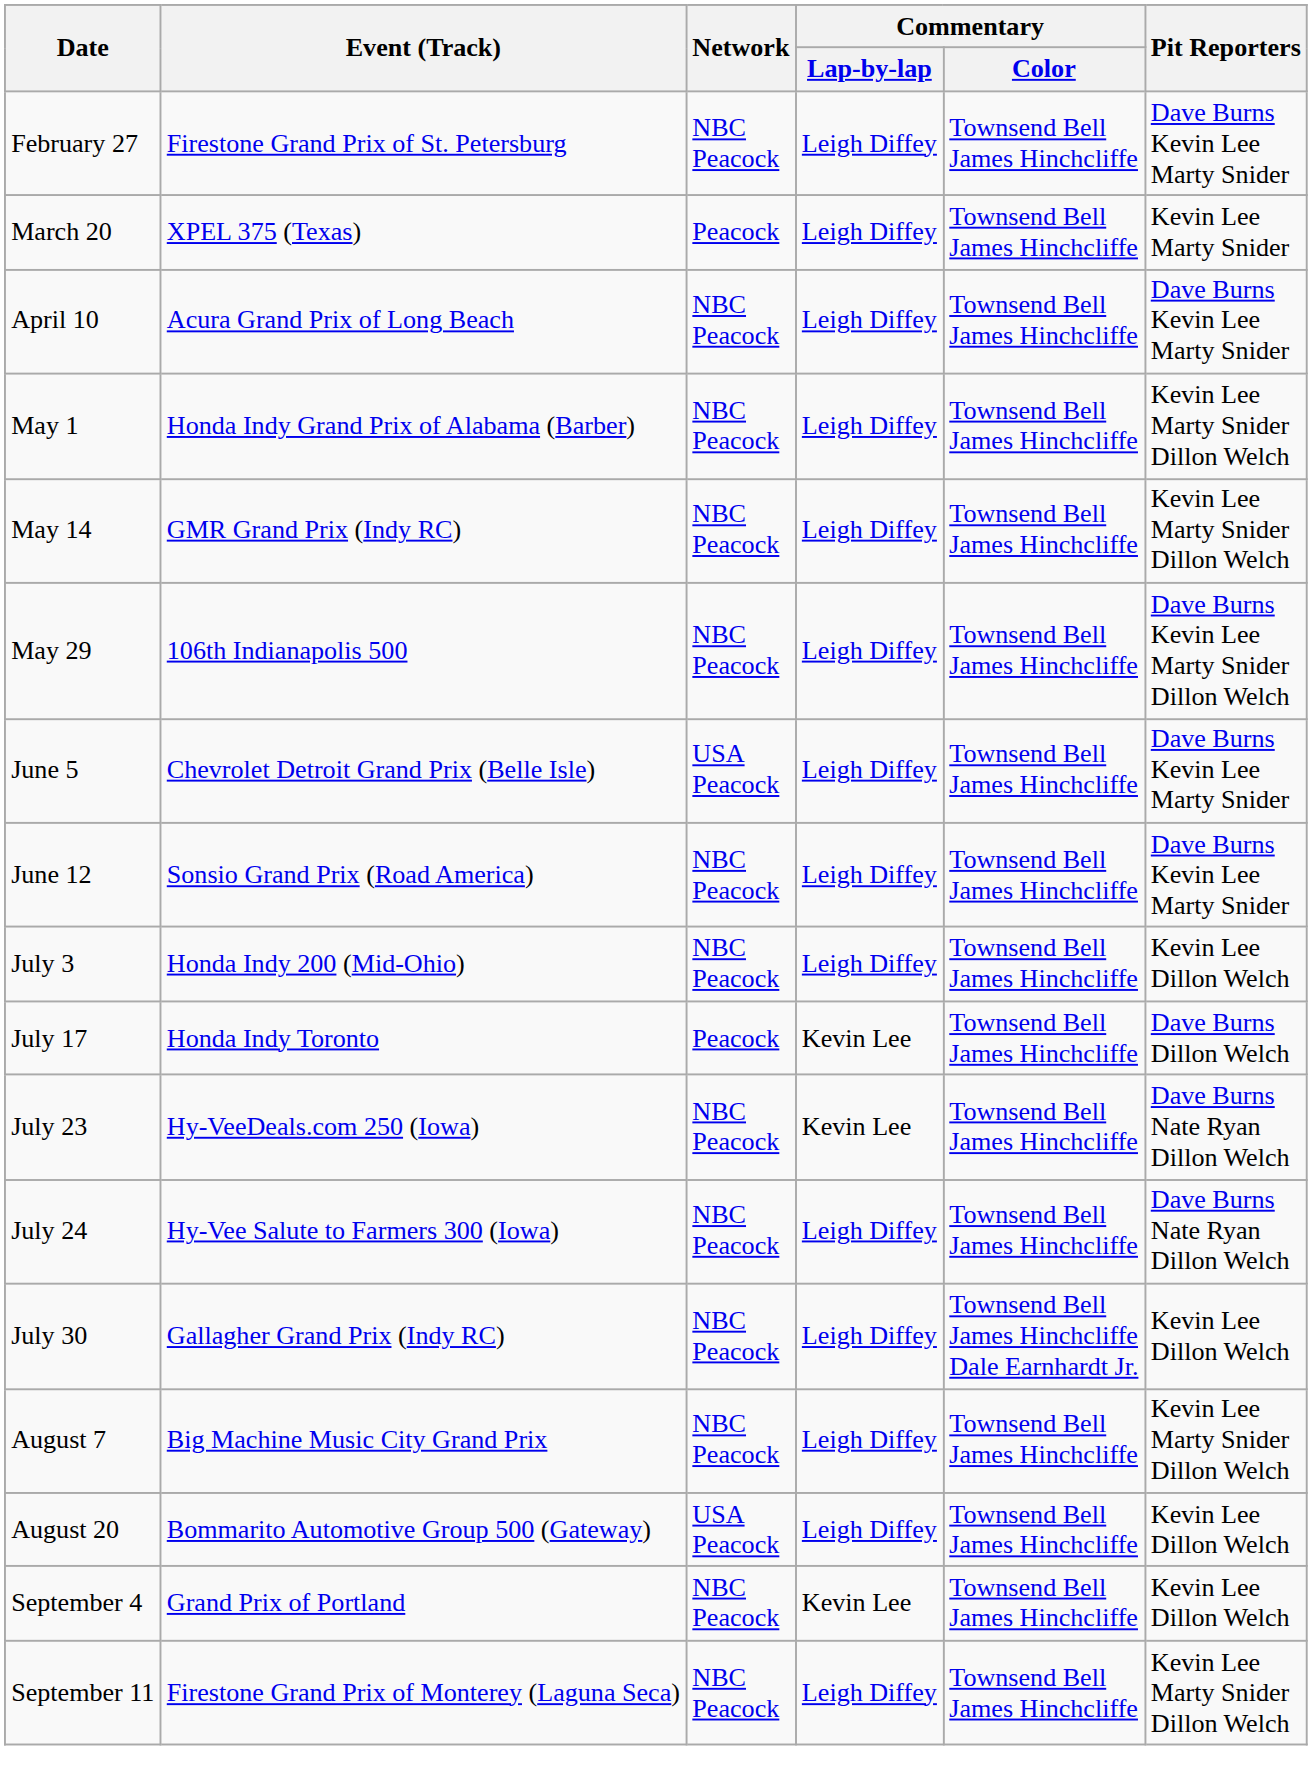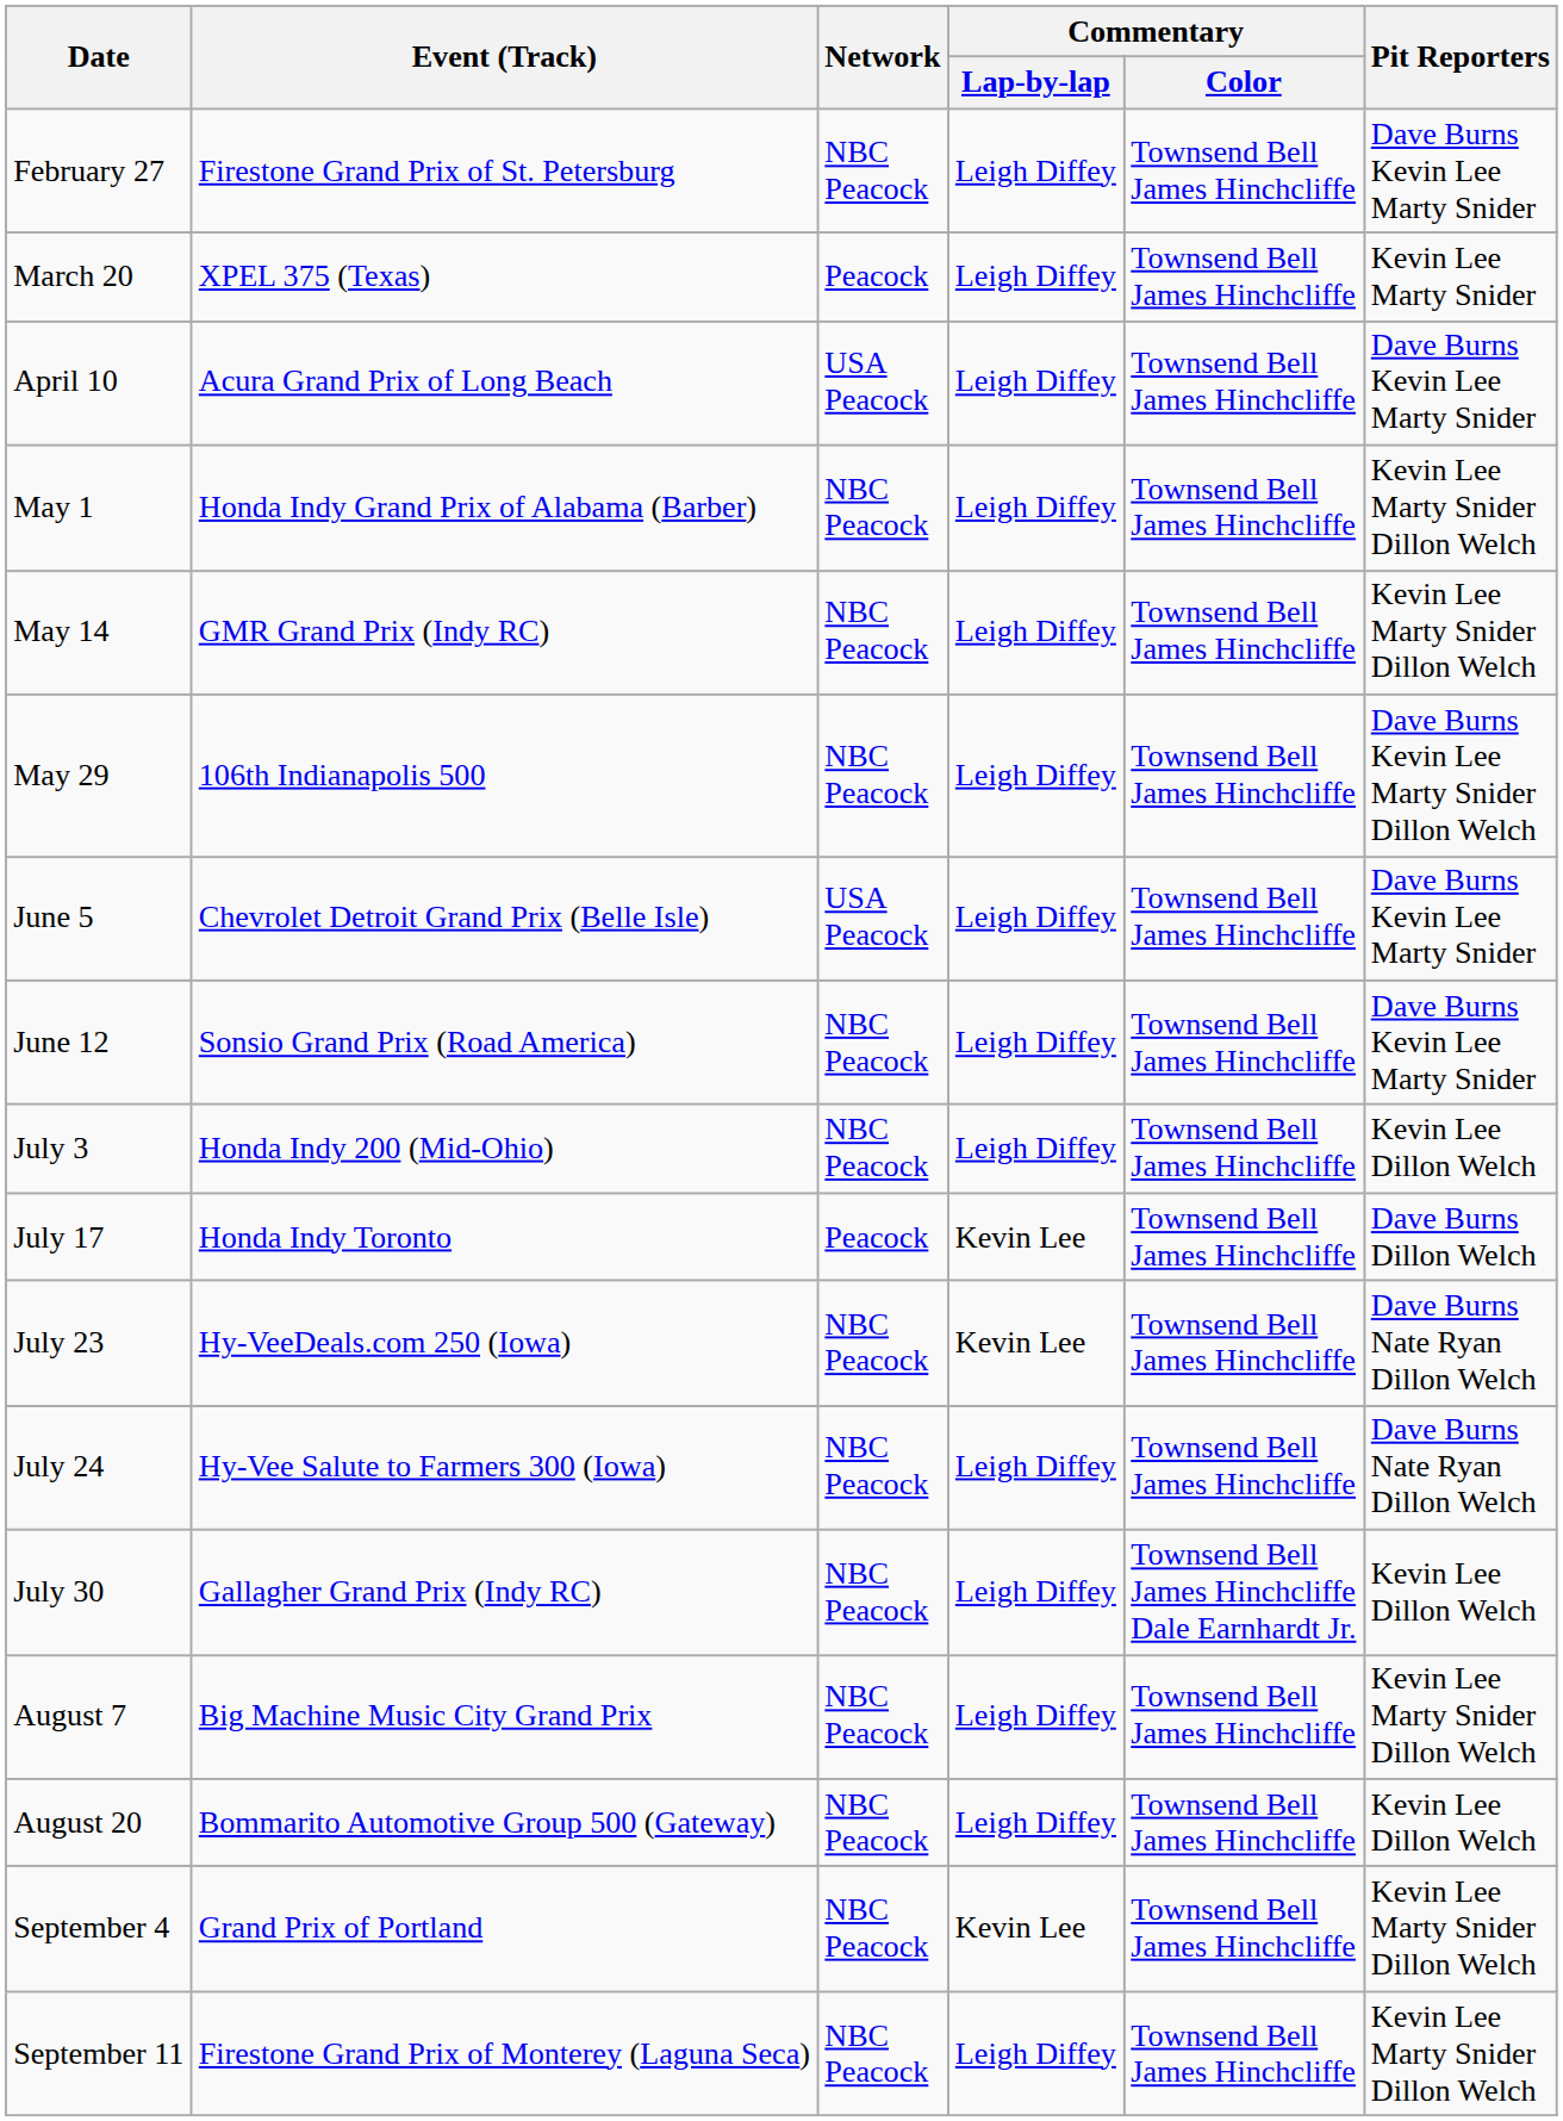 <table class="wikitable" style="font-size: 85%;">
 <tr>
 <th rowspan=2>Date</th>
 <th rowspan=2>Event (Track)</th>
 <th rowspan=2>Network</th>
 <th colspan=2>Commentary</th>
 <th rowspan=2>Pit Reporters</th>
 </tr>
 <tr>
 <th><a href='#'>Lap-by-lap</a></th>
 <th><a href='#'>Color</a></th>
 </tr>
 <tr>
 <td>February 27</td>
 <td><a href='#'>Firestone Grand Prix of St. Petersburg</a></td>
 <td><a href='#'>NBC</a><br><a href='#'>Peacock</a></td>
 <td><a href='#'>Leigh Diffey</a></td>
 <td><a href='#'>Townsend Bell</a><br><a href='#'>James Hinchcliffe</a></td>
 <td><a href='#'>Dave Burns</a><br>Kevin Lee<br>Marty Snider</td>
 </tr>
 <tr>
 <td>March 20</td>
 <td><a href='#'>XPEL 375</a> (<a href='#'>Texas</a>)</td>
 <td><a href='#'>Peacock</a></td>
 <td><a href='#'>Leigh Diffey</a></td>
 <td><a href='#'>Townsend Bell</a><br><a href='#'>James Hinchcliffe</a></td>
 <td>Kevin Lee<br>Marty Snider</td>
 </tr>
 <tr>
 <td>April 10</td>
 <td><a href='#'>Acura Grand Prix of Long Beach</a></td>
-<td><a href='#'>NBC</a><br><a href='#'>Peacock</a></td>
+<td><a href='#'>USA</a><br><a href='#'>Peacock</a></td>
 <td><a href='#'>Leigh Diffey</a></td>
 <td><a href='#'>Townsend Bell</a><br><a href='#'>James Hinchcliffe</a></td>
 <td><a href='#'>Dave Burns</a><br>Kevin Lee<br>Marty Snider</td>
 </tr>
 <tr>
 <td>May 1</td>
 <td><a href='#'>Honda Indy Grand Prix of Alabama</a> (<a href='#'>Barber</a>)</td>
 <td><a href='#'>NBC</a><br><a href='#'>Peacock</a></td>
 <td><a href='#'>Leigh Diffey</a></td>
 <td><a href='#'>Townsend Bell</a><br><a href='#'>James Hinchcliffe</a></td>
 <td>Kevin Lee<br>Marty Snider<br>Dillon Welch</td>
 </tr>
 <tr>
 <td>May 14</td>
 <td><a href='#'>GMR Grand Prix</a> (<a href='#'>Indy RC</a>)</td>
 <td><a href='#'>NBC</a><br><a href='#'>Peacock</a></td>
 <td><a href='#'>Leigh Diffey</a></td>
 <td><a href='#'>Townsend Bell</a><br><a href='#'>James Hinchcliffe</a></td>
 <td>Kevin Lee<br>Marty Snider<br>Dillon Welch</td>
 </tr>
 <tr>
 <td>May 29</td>
 <td><a href='#'>106th Indianapolis 500</a></td>
 <td><a href='#'>NBC</a><br><a href='#'>Peacock</a></td>
 <td><a href='#'>Leigh Diffey</a></td>
 <td><a href='#'>Townsend Bell</a><br><a href='#'>James Hinchcliffe</a></td>
 <td><a href='#'>Dave Burns</a><br>Kevin Lee<br>Marty Snider<br>Dillon Welch</td>
 </tr>
 <tr>
 <td>June 5</td>
 <td><a href='#'>Chevrolet Detroit Grand Prix</a> (<a href='#'>Belle Isle</a>)</td>
 <td><a href='#'>USA</a><br><a href='#'>Peacock</a></td>
 <td><a href='#'>Leigh Diffey</a></td>
 <td><a href='#'>Townsend Bell</a><br><a href='#'>James Hinchcliffe</a></td>
 <td><a href='#'>Dave Burns</a><br>Kevin Lee<br>Marty Snider</td>
 </tr>
 <tr>
 <td>June 12</td>
 <td><a href='#'>Sonsio Grand Prix</a> (<a href='#'>Road America</a>)</td>
 <td><a href='#'>NBC</a><br><a href='#'>Peacock</a></td>
 <td><a href='#'>Leigh Diffey</a></td>
 <td><a href='#'>Townsend Bell</a><br><a href='#'>James Hinchcliffe</a></td>
 <td><a href='#'>Dave Burns</a><br>Kevin Lee<br>Marty Snider</td>
 </tr>
 <tr>
 <td>July 3</td>
 <td><a href='#'>Honda Indy 200</a> (<a href='#'>Mid-Ohio</a>)</td>
 <td><a href='#'>NBC</a><br><a href='#'>Peacock</a></td>
 <td><a href='#'>Leigh Diffey</a></td>
 <td><a href='#'>Townsend Bell</a><br><a href='#'>James Hinchcliffe</a></td>
 <td>Kevin Lee<br>Dillon Welch</td>
 </tr>
 <tr>
 <td>July 17</td>
 <td><a href='#'>Honda Indy Toronto</a></td>
 <td><a href='#'>Peacock</a></td>
 <td>Kevin Lee</td>
 <td><a href='#'>Townsend Bell</a><br><a href='#'>James Hinchcliffe</a></td>
 <td><a href='#'>Dave Burns</a><br>Dillon Welch</td>
 </tr>
 <tr>
 <td>July 23</td>
 <td><a href='#'>Hy-VeeDeals.com 250</a> (<a href='#'>Iowa</a>)</td>
 <td><a href='#'>NBC</a><br><a href='#'>Peacock</a></td>
 <td>Kevin Lee</td>
 <td><a href='#'>Townsend Bell</a><br><a href='#'>James Hinchcliffe</a></td>
 <td><a href='#'>Dave Burns</a><br>Nate Ryan<br>Dillon Welch</td>
 </tr>
 <tr>
 <td>July 24</td>
 <td><a href='#'>Hy-Vee Salute to Farmers 300</a> (<a href='#'>Iowa</a>)</td>
 <td><a href='#'>NBC</a><br><a href='#'>Peacock</a></td>
 <td><a href='#'>Leigh Diffey</a></td>
 <td><a href='#'>Townsend Bell</a><br><a href='#'>James Hinchcliffe</a></td>
 <td><a href='#'>Dave Burns</a><br>Nate Ryan<br>Dillon Welch</td>
 </tr>
 <tr>
 <td>July 30</td>
 <td><a href='#'>Gallagher Grand Prix</a> (<a href='#'>Indy RC</a>)</td>
 <td><a href='#'>NBC</a><br><a href='#'>Peacock</a></td>
 <td><a href='#'>Leigh Diffey</a></td>
 <td><a href='#'>Townsend Bell</a><br><a href='#'>James Hinchcliffe</a><br><a href='#'>Dale Earnhardt Jr.</a></td>
 <td>Kevin Lee<br>Dillon Welch</td>
 </tr>
 <tr>
 <td>August 7</td>
 <td><a href='#'>Big Machine Music City Grand Prix</a></td>
 <td><a href='#'>NBC</a><br><a href='#'>Peacock</a></td>
 <td><a href='#'>Leigh Diffey</a></td>
 <td><a href='#'>Townsend Bell</a><br><a href='#'>James Hinchcliffe</a></td>
 <td>Kevin Lee<br>Marty Snider<br>Dillon Welch</td>
 </tr>
 <tr>
 <td>August 20</td>
 <td><a href='#'>Bommarito Automotive Group 500</a> (<a href='#'>Gateway</a>)</td>
-<td><a href='#'>USA</a><br><a href='#'>Peacock</a></td>
+<td><a href='#'>NBC</a><br><a href='#'>Peacock</a></td>
 <td><a href='#'>Leigh Diffey</a></td>
 <td><a href='#'>Townsend Bell</a><br><a href='#'>James Hinchcliffe</a></td>
 <td>Kevin Lee<br>Dillon Welch</td>
 </tr>
 <tr>
 <td>September 4</td>
 <td><a href='#'>Grand Prix of Portland</a></td>
 <td><a href='#'>NBC</a><br><a href='#'>Peacock</a></td>
 <td>Kevin Lee</td>
 <td><a href='#'>Townsend Bell</a><br><a href='#'>James Hinchcliffe</a></td>
-<td>Kevin Lee<br>Dillon Welch</td>
+<td>Kevin Lee<br>Marty Snider<br>Dillon Welch</td>
 </tr>
 <tr>
 <td>September 11</td>
 <td><a href='#'>Firestone Grand Prix of Monterey</a> (<a href='#'>Laguna Seca</a>)</td>
 <td><a href='#'>NBC</a><br><a href='#'>Peacock</a></td>
 <td><a href='#'>Leigh Diffey</a></td>
 <td><a href='#'>Townsend Bell</a><br><a href='#'>James Hinchcliffe</a></td>
 <td>Kevin Lee<br>Marty Snider<br>Dillon Welch</td>
 </tr>
 </table>
